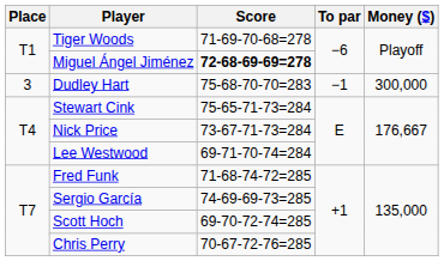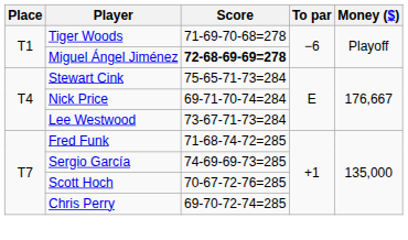 <table class="wikitable">
 <tr>
 <th>Place</th>
 <th>Player</th>
 <th>Score</th>
 <th>To par</th>
 <th>Money (<a href='#'>$</a>)</th>
 </tr>
 <tr>
 <td rowspan="2" align="center">T1</td>
 <td> <a href='#'>Tiger Woods</a></td>
 <td>71-69-70-68=278</td>
 <td rowspan="2" align="center">−6</td>
 <td align=center rowspan=2>Playoff</td>
 </tr>
 <tr>
 <td> <a href='#'>Miguel Ángel Jiménez</a></td>
 <td><strong>72-68-69-69=278</strong></td>
 </tr>
 <tr>
-<td align="center">3</td>
-<td> <a href='#'>Dudley Hart</a></td>
-<td>75-68-70-70=283</td>
-<td align="center">−1</td>
-<td align="center">300,000</td>
-</tr>
-<tr>
 <td rowspan="3" align="center">T4</td>
 <td> <a href='#'>Stewart Cink</a></td>
 <td>75-65-71-73=284</td>
 <td rowspan="3" align="center">E</td>
 <td rowspan="3" align="center">176,667</td>
 </tr>
 <tr>
 <td> <a href='#'>Nick Price</a></td>
-<td>73-67-71-73=284</td>
+<td>69-71-70-74=284</td>
 </tr>
 <tr>
 <td> <a href='#'>Lee Westwood</a></td>
-<td>69-71-70-74=284</td>
+<td>73-67-71-73=284</td>
 </tr>
 <tr>
 <td rowspan="4" align="center">T7</td>
 <td> <a href='#'>Fred Funk</a></td>
 <td>71-68-74-72=285</td>
 <td rowspan="4" align="center">+1</td>
 <td rowspan="4" align="center">135,000</td>
 </tr>
 <tr>
 <td> <a href='#'>Sergio García</a></td>
 <td>74-69-69-73=285</td>
 </tr>
 <tr>
 <td> <a href='#'>Scott Hoch</a></td>
-<td>69-70-72-74=285</td>
+<td>70-67-72-76=285</td>
 </tr>
 <tr>
 <td> <a href='#'>Chris Perry</a></td>
-<td>70-67-72-76=285</td>
+<td>69-70-72-74=285</td>
 </tr>
 </table>
